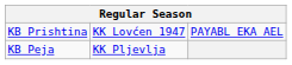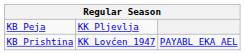 <table class="wikitable" style="white-space: nowrap;">
 <tr>
 <th colspan="3">Regular Season</th>
+</tr>
+<tr>
+<td> <a href='#'>KB Peja</a></td>
+<td> <a href='#'>KK Pljevlja</a></td>
+<th style="text-align: center"></th>
 </tr>
 <tr>
 <td> <a href='#'>KB Prishtina</a></td>
 <td> <a href='#'>KK Lovćen 1947</a></td>
 <td> <a href='#'>PAYABL EKA AEL</a></td>
 </tr>
-<tr>
-<td> <a href='#'>KB Peja</a></td>
-<td> <a href='#'>KK Pljevlja</a></td>
-<th style="text-align: center"></th>
-</tr>
 </table>
